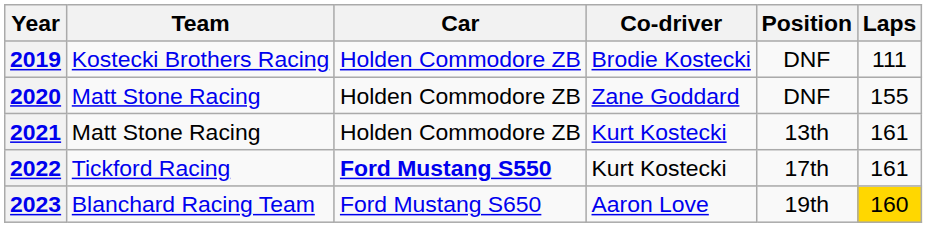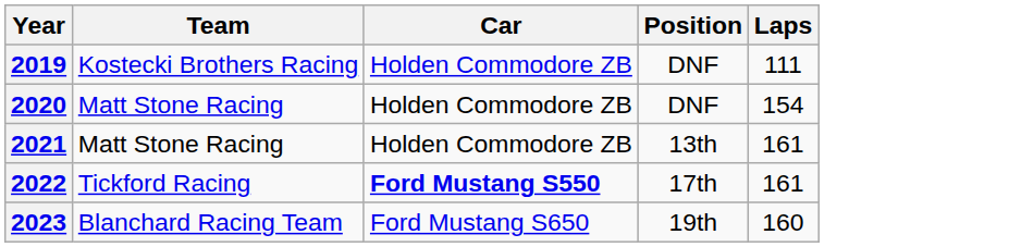 <table class="wikitable" style="font-size: 95%;">
 <tr>
 <th>Year</th>
 <th>Team</th>
 <th>Car</th>
-<th>Co-driver</th>
 <th>Position</th>
 <th>Laps</th>
 </tr>
 <tr>
 <th><a href='#'>2019</a></th>
 <td><a href='#'>Kostecki Brothers Racing</a></td>
 <td><a href='#'>Holden Commodore ZB</a></td>
-<td> <a href='#'>Brodie Kostecki</a></td>
 <td align="center">DNF</td>
 <td align="center">111</td>
 </tr>
 <tr>
 <th><a href='#'>2020</a></th>
 <td><a href='#'>Matt Stone Racing</a></td>
 <td>Holden Commodore ZB</td>
-<td> <a href='#'>Zane Goddard</a></td>
 <td align="center">DNF</td>
-<td align="center">155</td>
+<td align="center">154</td>
 </tr>
 <tr>
 <th><a href='#'>2021</a></th>
 <td>Matt Stone Racing</td>
 <td>Holden Commodore ZB</td>
-<td> <a href='#'>Kurt Kostecki</a></td>
 <td align="center">13th</td>
 <td align="center">161</td>
 </tr>
 <tr>
 <th><a href='#'>2022</a></th>
 <td><a href='#'>Tickford Racing</a></td>
 <td><strong><a href='#'>Ford Mustang S550</a></strong></td>
-<td> Kurt Kostecki</td>
 <td align="center">17th</td>
 <td align="center">161</td>
 </tr>
 <tr>
 <th><a href='#'>2023</a></th>
 <td><a href='#'>Blanchard Racing Team</a></td>
 <td><a href='#'>Ford Mustang S650</a></td>
-<td> <a href='#'>Aaron Love</a></td>
 <td align="center">19th</td>
-<td align="center" style="background: gold;">160</td>
+<td align="center">160</td>
 </tr>
 </table>
